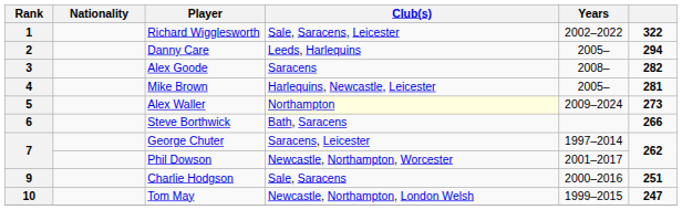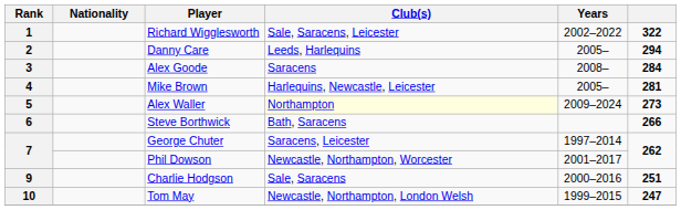 <table class="wikitable sortable" style="text-align:center;">
 <tr>
 <th width=60>Rank</th>
 <th width=120>Nationality</th>
 <th width=160>Player</th>
 <th width=400><a href='#'>Club(s)</a></th>
 <th width=90>Years</th>
 <th width=60></th>
 </tr>
 <tr>
 <th>1</th>
 <td align=left></td>
 <td align=left><a href='#'>Richard Wigglesworth</a></td>
 <td align=left><a href='#'>Sale</a>, <a href='#'>Saracens</a>, <a href='#'>Leicester</a></td>
 <td>2002–2022</td>
 <td><strong>322</strong></td>
 </tr>
 <tr>
 <th>2</th>
 <td align=left></td>
 <td align=left><a href='#'>Danny Care</a></td>
 <td align=left><a href='#'>Leeds</a>, <a href='#'>Harlequins</a></td>
 <td>2005–</td>
 <td><strong>294</strong></td>
 </tr>
 <tr>
 <th>3</th>
 <td align=left></td>
 <td align=left><a href='#'>Alex Goode</a></td>
 <td align=left><a href='#'>Saracens</a></td>
 <td>2008–</td>
-<td><strong>282</strong></td>
+<td><strong>284</strong></td>
 </tr>
 <tr>
 <th>4</th>
 <td align=left></td>
 <td align=left><a href='#'>Mike Brown</a></td>
 <td align=left><a href='#'>Harlequins</a>, <a href='#'>Newcastle</a>, <a href='#'>Leicester</a></td>
 <td>2005–</td>
 <td><strong>281</strong></td>
 </tr>
 <tr>
 <th>5</th>
 <td align=left></td>
 <td align=left><a href='#'>Alex Waller</a></td>
 <td align=left style="background: lightyellow;"><a href='#'>Northampton</a></td>
 <td>2009–2024</td>
 <td><strong>273</strong></td>
 </tr>
 <tr>
 <th>6</th>
 <td align=left></td>
 <td align=left><a href='#'>Steve Borthwick</a></td>
 <td align=left><a href='#'>Bath</a>, <a href='#'>Saracens</a></td>
 <td></td>
 <td><strong>266</strong></td>
 </tr>
 <tr>
 <th rowspan=2>7</th>
 <td align=left></td>
 <td align=left><a href='#'>George Chuter</a></td>
 <td align=left><a href='#'>Saracens</a>, <a href='#'>Leicester</a></td>
 <td>1997–2014</td>
 <td rowspan=2><strong>262</strong></td>
 </tr>
 <tr>
 <td align=left></td>
 <td align=left><a href='#'>Phil Dowson</a></td>
 <td align=left><a href='#'>Newcastle</a>, <a href='#'>Northampton</a>, <a href='#'>Worcester</a></td>
 <td>2001–2017</td>
 </tr>
 <tr>
 <th>9</th>
 <td align=left></td>
 <td align=left><a href='#'>Charlie Hodgson</a></td>
 <td align=left><a href='#'>Sale</a>, <a href='#'>Saracens</a></td>
 <td>2000–2016</td>
 <td><strong>251</strong></td>
 </tr>
 <tr>
 <th>10</th>
 <td align=left></td>
 <td align=left><a href='#'>Tom May</a></td>
 <td align=left><a href='#'>Newcastle</a>, <a href='#'>Northampton</a>, <a href='#'>London Welsh</a></td>
 <td>1999–2015</td>
 <td><strong>247</strong></td>
 </tr>
 <tr>
 </tr>
 </table>
